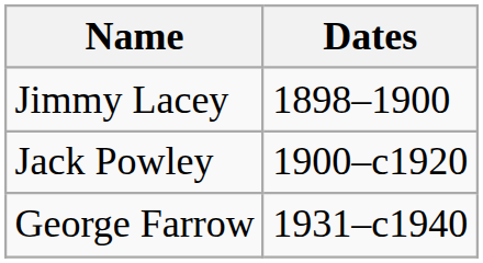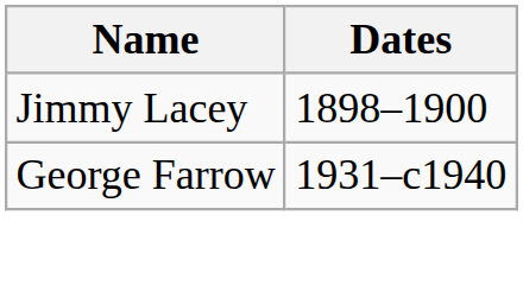 <table class="wikitable">
 <tr>
 <th>Name</th>
 <th>Dates</th>
 </tr>
 <tr>
 <td>Jimmy Lacey</td>
 <td>1898–1900</td>
 </tr>
 <tr>
-<td>Jack Powley</td>
-<td>1900–c1920</td>
-</tr>
-<tr>
 <td>George Farrow</td>
 <td>1931–c1940</td>
 </tr>
 </table>
